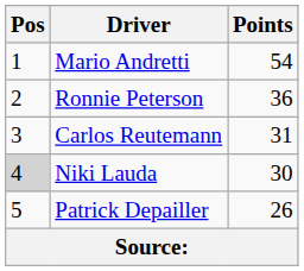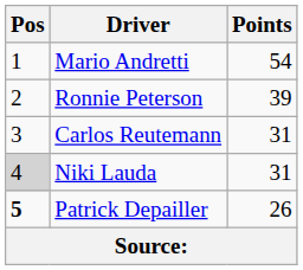 <table class="wikitable" style="font-size: 95%;">
 <tr>
 <th>Pos</th>
 <th>Driver</th>
 <th>Points</th>
 </tr>
 <tr>
 <td>1</td>
 <td> <a href='#'>Mario Andretti</a></td>
 <td align="right">54</td>
 </tr>
 <tr>
 <td>2</td>
 <td> <a href='#'>Ronnie Peterson</a></td>
-<td align="right">36</td>
+<td align="right">39</td>
 </tr>
 <tr>
 <td>3</td>
 <td> <a href='#'>Carlos Reutemann</a></td>
 <td align="right">31</td>
 </tr>
 <tr>
 <td style="background: lightgrey;">4</td>
 <td> <a href='#'>Niki Lauda</a></td>
-<td align="right">30</td>
+<td align="right">31</td>
 </tr>
 <tr>
-<td>5</td>
+<td><strong>5</strong></td>
 <td> <a href='#'>Patrick Depailler</a></td>
 <td align="right">26</td>
 </tr>
 <tr>
 <th colspan=4>Source:</th>
 </tr>
 </table>
